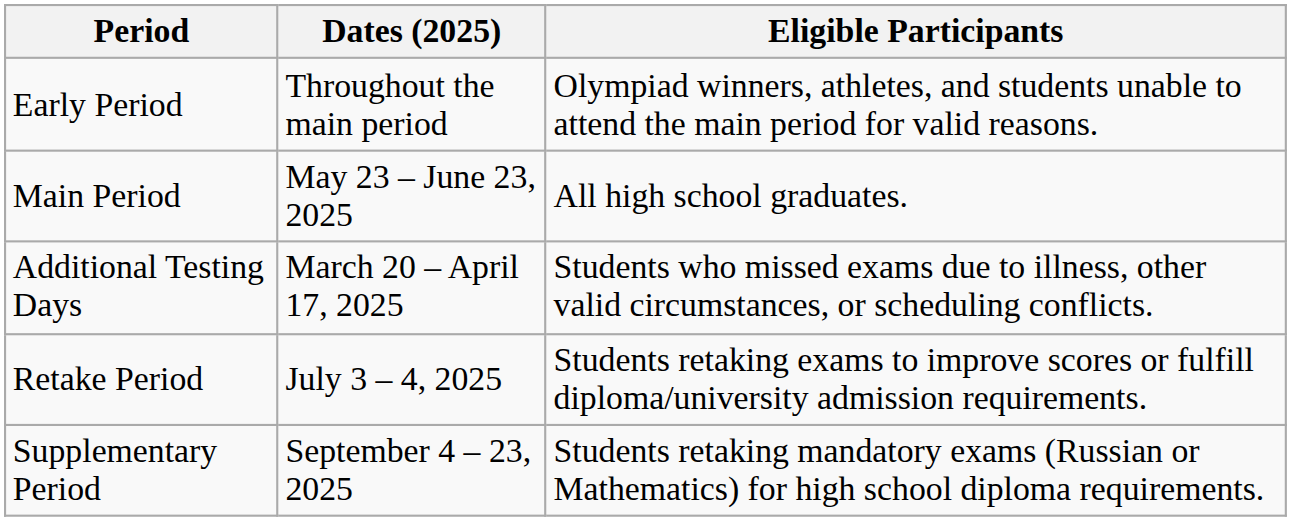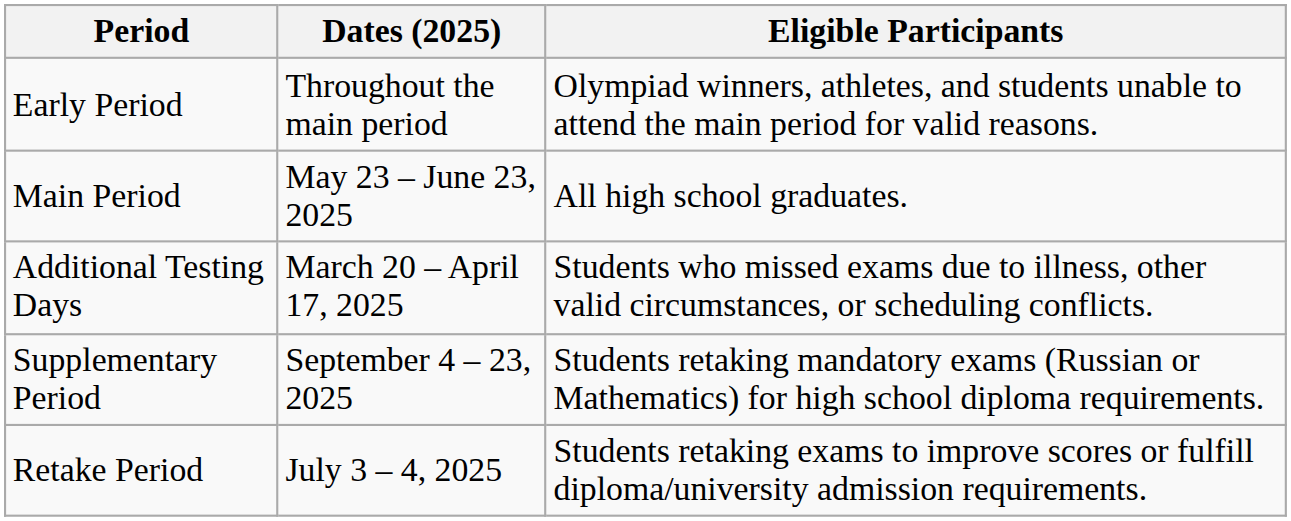 <table class="wikitable">
 <tr>
 <th>Period</th>
 <th>Dates (2025)</th>
 <th>Eligible Participants</th>
 </tr>
 <tr>
 <td>Early Period</td>
 <td>Throughout the main period</td>
 <td>Olympiad winners, athletes, and students unable to attend the main period for valid reasons.</td>
 </tr>
 <tr>
 <td>Main Period</td>
 <td>May 23 – June 23, 2025</td>
 <td>All high school graduates.</td>
 </tr>
 <tr>
 <td>Additional Testing Days</td>
 <td>March 20 – April 17, 2025</td>
 <td>Students who missed exams due to illness, other valid circumstances, or scheduling conflicts.</td>
 </tr>
 <tr>
+<td>Supplementary Period</td>
+<td>September 4 – 23, 2025</td>
+<td>Students retaking mandatory exams (Russian or Mathematics) for high school diploma requirements.</td>
+</tr>
+<tr>
 <td>Retake Period</td>
 <td>July 3 – 4, 2025</td>
 <td>Students retaking exams to improve scores or fulfill diploma/university admission requirements.</td>
 </tr>
-<tr>
-<td>Supplementary Period</td>
-<td>September 4 – 23, 2025</td>
-<td>Students retaking mandatory exams (Russian or Mathematics) for high school diploma requirements.</td>
-</tr>
 </table>
